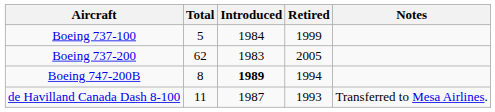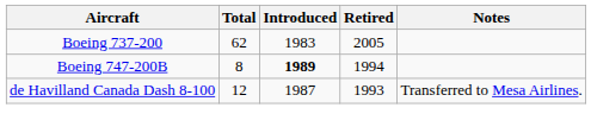 <table class="wikitable" style="margin:0.5em auto; text-align:center">
 <tr>
 <th>Aircraft</th>
 <th>Total</th>
 <th>Introduced</th>
 <th>Retired</th>
 <th>Notes</th>
-</tr>
-<tr>
-<td><a href='#'>Boeing 737-100</a></td>
-<td>5</td>
-<td>1984</td>
-<td>1999</td>
-<td></td>
 </tr>
 <tr>
 <td><a href='#'>Boeing 737-200</a></td>
 <td>62</td>
 <td>1983</td>
 <td>2005</td>
 <td></td>
 </tr>
 <tr>
 <td><a href='#'>Boeing 747-200B</a></td>
 <td>8</td>
 <td><strong>1989</strong></td>
 <td>1994</td>
 <td></td>
 </tr>
 <tr>
 <td><a href='#'>de Havilland Canada Dash 8-100</a></td>
-<td>11</td>
+<td>12</td>
 <td>1987</td>
 <td>1993</td>
 <td>Transferred to <a href='#'>Mesa Airlines</a>.</td>
 </tr>
 </table>
